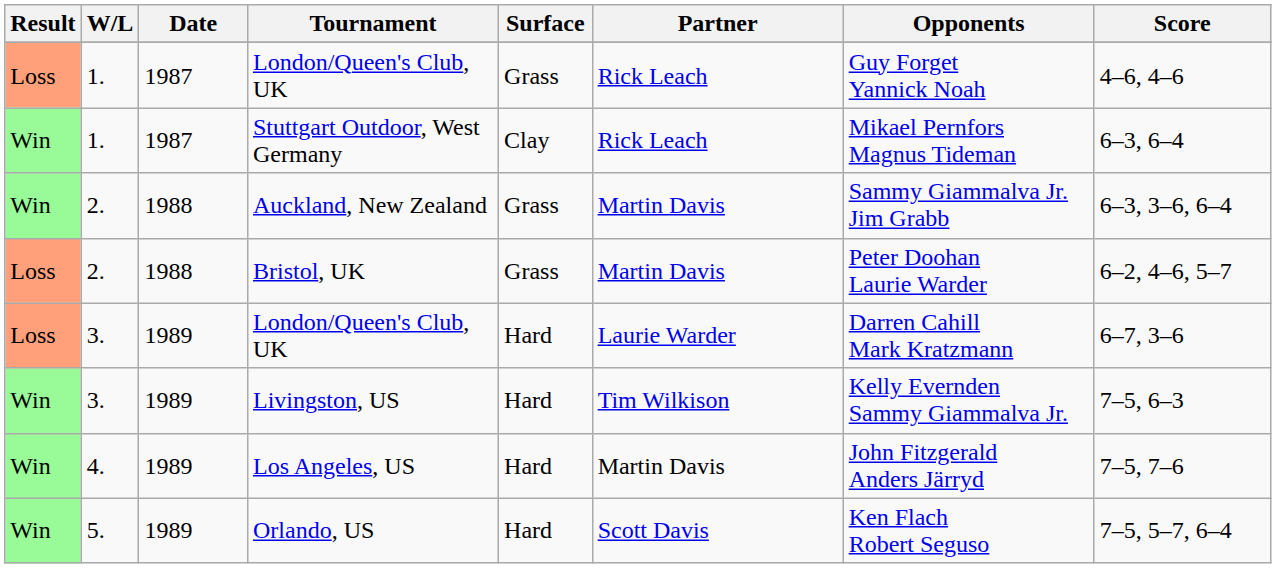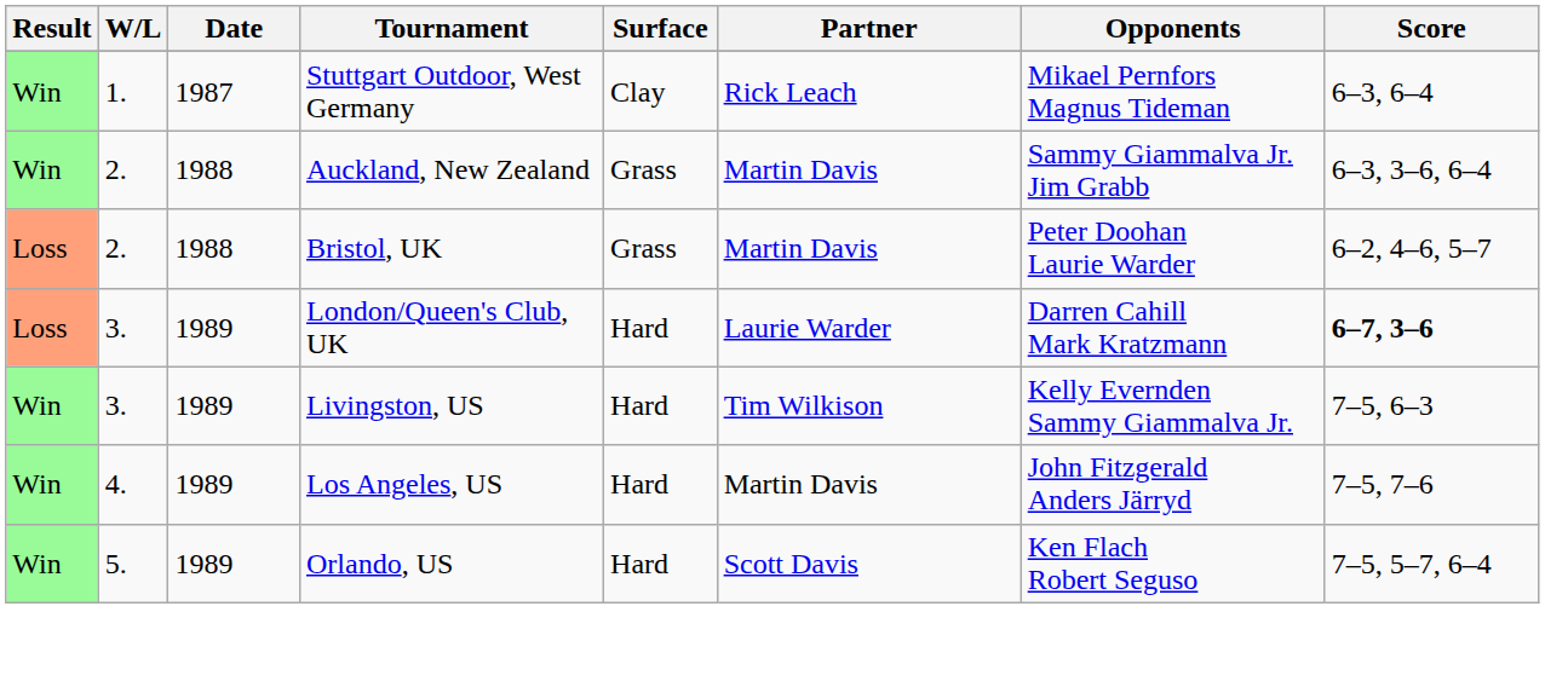 <table class="sortable wikitable">
 <tr>
 <th style="width:40px">Result</th>
 <th style="width:30px" class="unsortable">W/L</th>
 <th style="width:65px">Date</th>
 <th style="width:160px">Tournament</th>
 <th style="width:55px">Surface</th>
 <th style="width:160px">Partner</th>
 <th style="width:160px">Opponents</th>
 <th style="width:110px" class="unsortable">Score</th>
 </tr>
 <tr>
-</tr>
-<tr>
-<td style="background:#ffa07a;">Loss</td>
-<td>1.</td>
-<td>1987</td>
-<td><a href='#'>London/Queen's Club</a>, UK</td>
-<td>Grass</td>
-<td> <a href='#'>Rick Leach</a></td>
-<td> <a href='#'>Guy Forget</a> <br>  <a href='#'>Yannick Noah</a></td>
-<td>4–6, 4–6</td>
 </tr>
 <tr>
 <td style="background:#98fb98;">Win</td>
 <td>1.</td>
 <td>1987</td>
 <td><a href='#'>Stuttgart Outdoor</a>, West Germany</td>
 <td>Clay</td>
 <td> <a href='#'>Rick Leach</a></td>
 <td> <a href='#'>Mikael Pernfors</a> <br>  <a href='#'>Magnus Tideman</a></td>
 <td>6–3, 6–4</td>
 </tr>
 <tr>
 <td style="background:#98fb98;">Win</td>
 <td>2.</td>
 <td>1988</td>
 <td><a href='#'>Auckland</a>, New Zealand</td>
 <td>Grass</td>
 <td> <a href='#'>Martin Davis</a></td>
 <td> <a href='#'>Sammy Giammalva Jr.</a> <br>  <a href='#'>Jim Grabb</a></td>
 <td>6–3, 3–6, 6–4</td>
 </tr>
 <tr>
 <td style="background:#ffa07a;">Loss</td>
 <td>2.</td>
 <td>1988</td>
 <td><a href='#'>Bristol</a>, UK</td>
 <td>Grass</td>
 <td> <a href='#'>Martin Davis</a></td>
 <td> <a href='#'>Peter Doohan</a> <br>  <a href='#'>Laurie Warder</a></td>
 <td>6–2, 4–6, 5–7</td>
 </tr>
 <tr>
 <td style="background:#ffa07a;">Loss</td>
 <td>3.</td>
 <td>1989</td>
 <td><a href='#'>London/Queen's Club</a>, UK</td>
 <td>Hard</td>
 <td> <a href='#'>Laurie Warder</a></td>
 <td> <a href='#'>Darren Cahill</a> <br>  <a href='#'>Mark Kratzmann</a></td>
-<td>6–7, 3–6</td>
+<td><strong>6–7, 3–6</strong></td>
 </tr>
 <tr>
 <td style="background:#98fb98;">Win</td>
 <td>3.</td>
 <td>1989</td>
 <td><a href='#'>Livingston</a>, US</td>
 <td>Hard</td>
 <td> <a href='#'>Tim Wilkison</a></td>
 <td> <a href='#'>Kelly Evernden</a> <br>  <a href='#'>Sammy Giammalva Jr.</a></td>
 <td>7–5, 6–3</td>
 </tr>
 <tr>
 <td style="background:#98fb98;">Win</td>
 <td>4.</td>
 <td>1989</td>
 <td><a href='#'>Los Angeles</a>, US</td>
 <td>Hard</td>
 <td> Martin Davis</td>
 <td> <a href='#'>John Fitzgerald</a> <br>  <a href='#'>Anders Järryd</a></td>
 <td>7–5, 7–6</td>
 </tr>
 <tr>
 <td style="background:#98fb98;">Win</td>
 <td>5.</td>
 <td>1989</td>
 <td><a href='#'>Orlando</a>, US</td>
 <td>Hard</td>
 <td> <a href='#'>Scott Davis</a></td>
 <td> <a href='#'>Ken Flach</a> <br>  <a href='#'>Robert Seguso</a></td>
 <td>7–5, 5–7, 6–4</td>
 </tr>
 </table>
